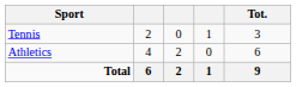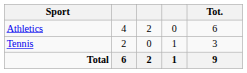 <table class="wikitable" width=30% style="font-size:100%; text-align:center;">
 <tr>
 <th>Sport</th>
 <th></th>
 <th></th>
 <th></th>
 <th>Tot.</th>
 </tr>
 <tr>
+<td align=left> <a href='#'>Athletics</a></td>
+<td>4</td>
+<td>2</td>
+<td>0</td>
+<td>6</td>
+</tr>
+<tr>
 <td align=left> <a href='#'>Tennis</a></td>
 <td>2</td>
 <td>0</td>
 <td>1</td>
 <td>3</td>
-</tr>
-<tr>
-<td align=left> <a href='#'>Athletics</a></td>
-<td>4</td>
-<td>2</td>
-<td>0</td>
-<td>6</td>
 </tr>
 <tr>
 <td align=right><strong>Total</strong></td>
 <th>6</th>
 <th>2</th>
 <th>1</th>
 <th>9</th>
 </tr>
 </table>
